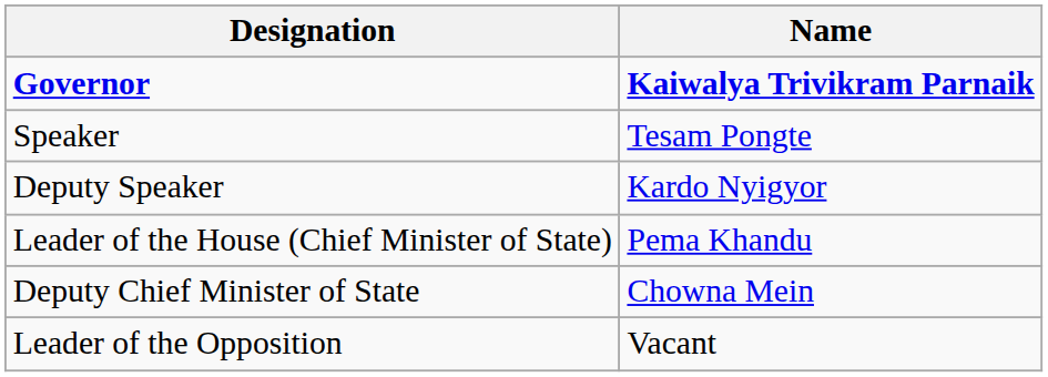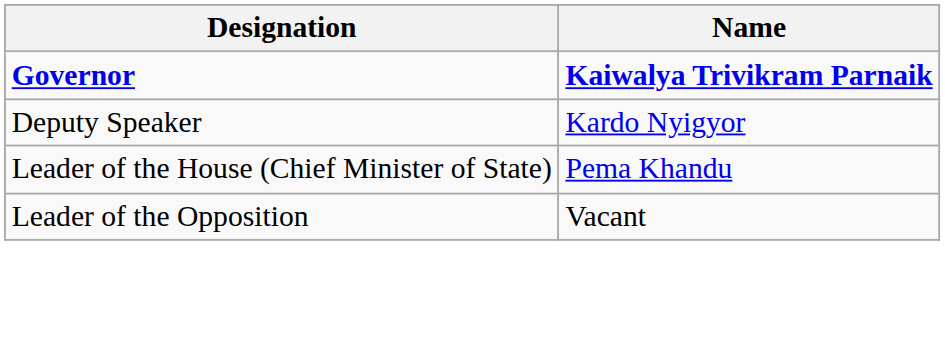 <table class="wikitable">
 <tr>
 <th>Designation</th>
 <th>Name</th>
 </tr>
 <tr>
 <td><strong><a href='#'>Governor</a></strong></td>
 <td><strong><a href='#'>Kaiwalya Trivikram Parnaik</a></strong></td>
 </tr>
 <tr>
-<td>Speaker</td>
-<td><a href='#'>Tesam Pongte</a></td>
-</tr>
-<tr>
 <td>Deputy Speaker</td>
 <td><a href='#'>Kardo Nyigyor</a><br></td>
 </tr>
 <tr>
 <td>Leader of the House (Chief Minister of State)</td>
 <td><a href='#'>Pema Khandu</a></td>
 </tr>
 <tr>
-<td>Deputy Chief Minister of State</td>
-<td><a href='#'>Chowna Mein</a></td>
-</tr>
-<tr>
 <td>Leader of the Opposition</td>
 <td>Vacant</td>
 </tr>
 </table>
